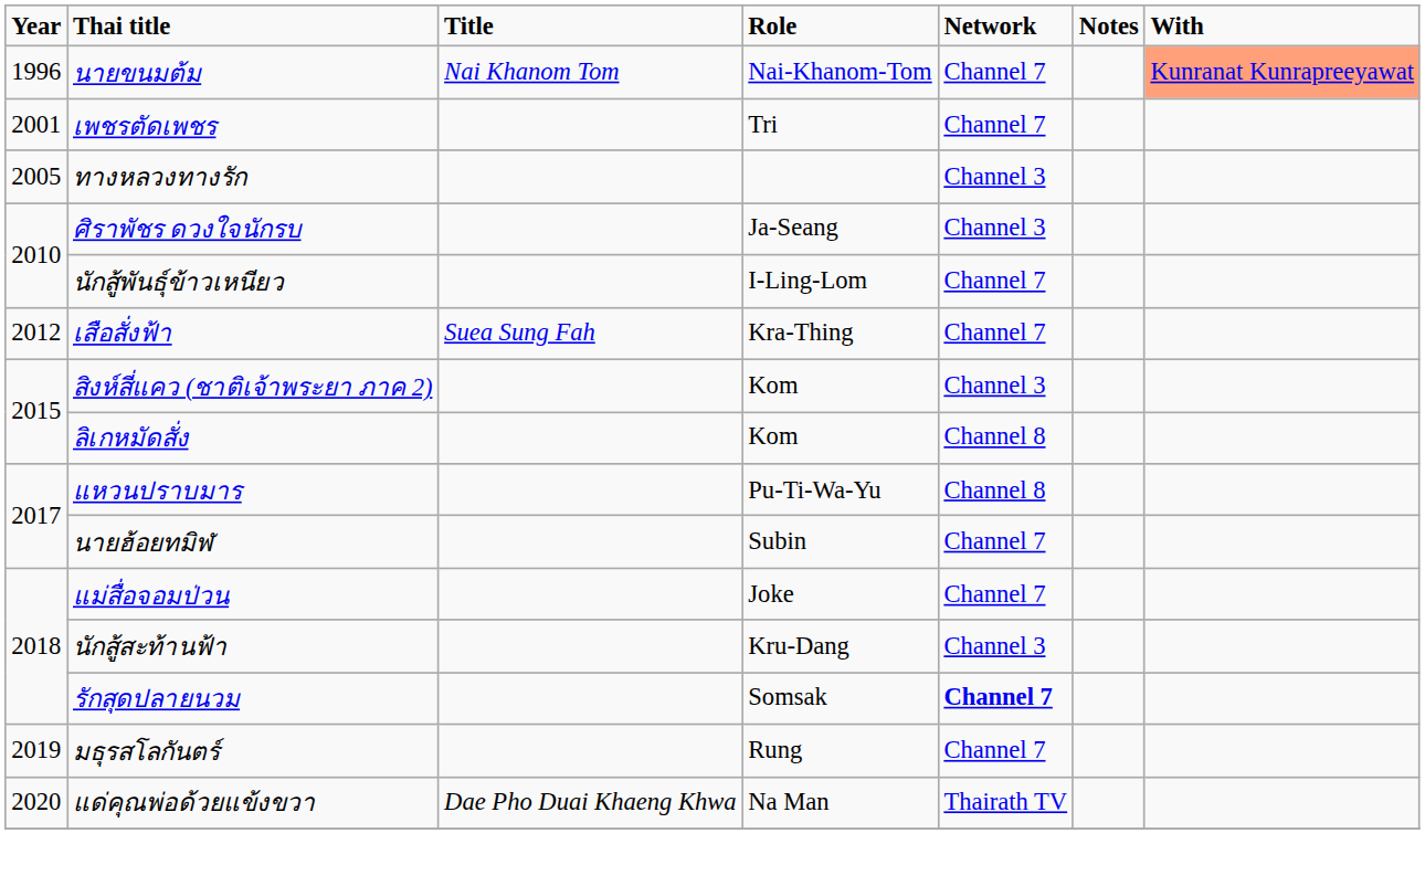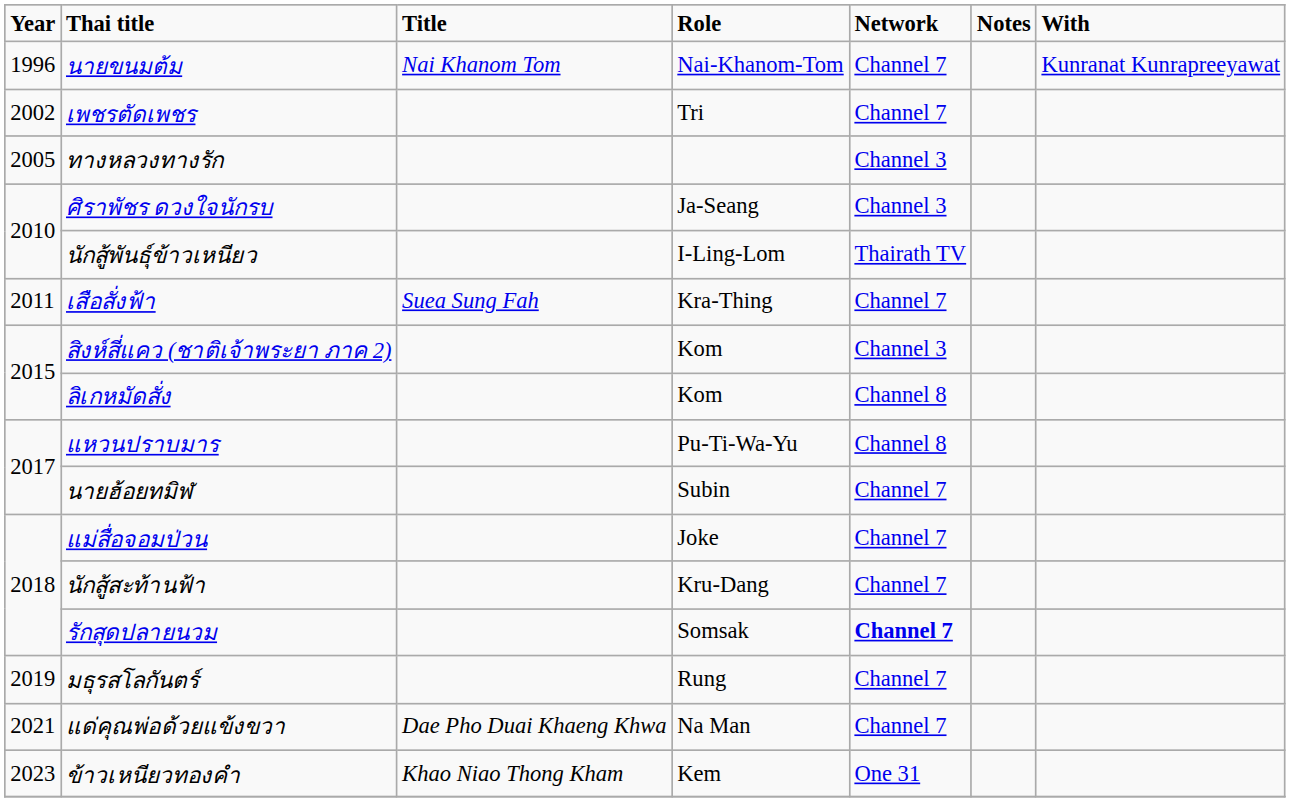 <table class="wikitable" style="font-size: 85%;">
 <tr>
 <td><strong>Year</strong></td>
 <td><strong>Thai title</strong></td>
 <td><strong>Title</strong></td>
 <td><strong>Role</strong></td>
 <td><strong>Network</strong></td>
 <td><strong>Notes</strong></td>
 <td><strong>With</strong></td>
 </tr>
 <tr>
 <td rowspan="1">1996</td>
 <td><em><a href='#'>นายขนมต้ม</a></em></td>
 <td><em><a href='#'>Nai Khanom Tom</a></em></td>
 <td><a href='#'>Nai-Khanom-Tom</a></td>
 <td><a href='#'>Channel 7</a></td>
 <td></td>
-<td style="background: lightsalmon;"><a href='#'>Kunranat Kunrapreeyawat</a></td>
+<td><a href='#'>Kunranat Kunrapreeyawat</a></td>
 </tr>
 <tr>
-<td rowspan="1">2001</td>
+<td rowspan="1">2002</td>
 <td><em><a href='#'>เพชรตัดเพชร</a></em></td>
 <td><em> </em></td>
 <td>Tri</td>
 <td><a href='#'>Channel 7</a></td>
 <td></td>
 <td></td>
 </tr>
 <tr>
 <td rowspan="1">2005</td>
 <td><em>ทางหลวงทางรัก</em></td>
 <td><em> </em></td>
 <td></td>
 <td><a href='#'>Channel 3</a></td>
 <td></td>
 <td></td>
 </tr>
 <tr>
 <td rowspan="2">2010</td>
 <td><em><a href='#'>ศิราพัชร ดวงใจนักรบ</a></em></td>
 <td><em> </em></td>
 <td>Ja-Seang</td>
 <td><a href='#'>Channel 3</a></td>
 <td></td>
 <td></td>
 </tr>
 <tr>
 <td><em>นักสู้พันธุ์ข้าวเหนียว</em></td>
 <td><em> </em></td>
 <td>I-Ling-Lom</td>
-<td><a href='#'>Channel 7</a></td>
+<td><a href='#'>Thairath TV</a></td>
 <td></td>
 <td></td>
 </tr>
 <tr>
-<td rowspan="1">2012</td>
+<td rowspan="1">2011</td>
 <td><em><a href='#'>เสือสั่งฟ้า</a></em></td>
 <td><em><a href='#'>Suea Sung Fah</a></em></td>
 <td>Kra-Thing</td>
 <td><a href='#'>Channel 7</a></td>
 <td></td>
 <td></td>
 </tr>
 <tr>
 <td rowspan="2">2015</td>
 <td><em><a href='#'>สิงห์สี่แคว (ชาติเจ้าพระยา ภาค 2)</a></em></td>
 <td><em> </em></td>
 <td>Kom</td>
 <td><a href='#'>Channel 3</a></td>
 <td></td>
 <td></td>
 </tr>
 <tr>
 <td><em><a href='#'>ลิเกหมัดสั่ง</a></em></td>
 <td><em> </em></td>
 <td>Kom</td>
 <td><a href='#'>Channel 8</a></td>
 <td></td>
 <td></td>
 </tr>
 <tr>
 <td rowspan="2">2017</td>
 <td><em><a href='#'>แหวนปราบมาร</a></em></td>
 <td><em> </em></td>
 <td>Pu-Ti-Wa-Yu</td>
 <td><a href='#'>Channel 8</a></td>
 <td></td>
 <td></td>
 </tr>
 <tr>
 <td><em>นายฮ้อยทมิฬ</em></td>
 <td><em> </em></td>
 <td>Subin</td>
 <td><a href='#'>Channel 7</a></td>
 <td></td>
 <td></td>
 </tr>
 <tr>
 <td rowspan="3">2018</td>
 <td><em><a href='#'>แม่สื่อจอมป่วน</a></em></td>
 <td><em> </em></td>
 <td>Joke</td>
 <td><a href='#'>Channel 7</a></td>
 <td></td>
 <td></td>
 </tr>
 <tr>
 <td><em>นักสู้สะท้านฟ้า</em></td>
 <td><em> </em></td>
 <td>Kru-Dang</td>
-<td><a href='#'>Channel 3</a></td>
+<td><a href='#'>Channel 7</a></td>
 <td></td>
 <td></td>
 </tr>
 <tr>
 <td><em><a href='#'>รักสุดปลายนวม</a></em></td>
 <td><em> </em></td>
 <td>Somsak</td>
 <td><strong><a href='#'>Channel 7</a></strong></td>
 <td></td>
 <td></td>
 </tr>
 <tr>
 <td rowspan="1">2019</td>
 <td><em>มธุรสโลกันตร์</em></td>
 <td><em> </em></td>
 <td>Rung</td>
 <td><a href='#'>Channel 7</a></td>
 <td></td>
 <td></td>
 </tr>
 <tr>
-<td rowspan="1">2020</td>
+<td rowspan="1">2021</td>
 <td><em>แด่คุณพ่อด้วยแข้งขวา</em></td>
 <td><em>Dae Pho Duai Khaeng Khwa</em></td>
 <td>Na Man</td>
-<td><a href='#'>Thairath TV</a></td>
+<td><a href='#'>Channel 7</a></td>
+<td></td>
+<td></td>
+</tr>
+<tr>
+<td rowspan="1">2023</td>
+<td><em>ข้าวเหนียวทองคำ</em></td>
+<td><em>Khao Niao Thong Kham</em></td>
+<td>Kem</td>
+<td><a href='#'>One 31</a></td>
 <td></td>
 <td></td>
 </tr>
 <tr>
 </tr>
 </table>
